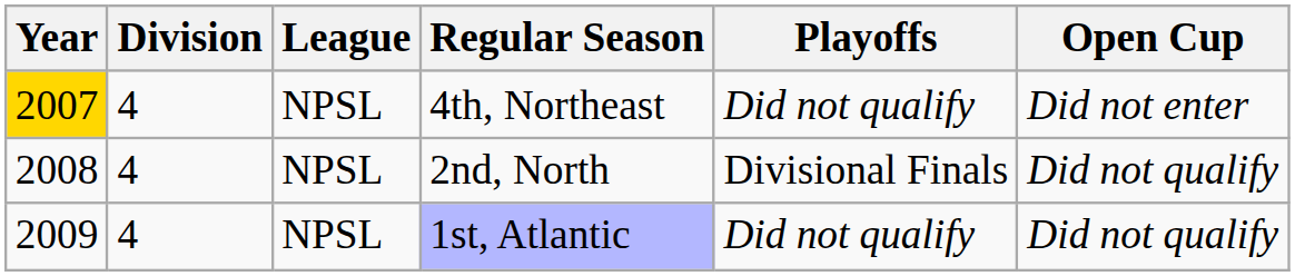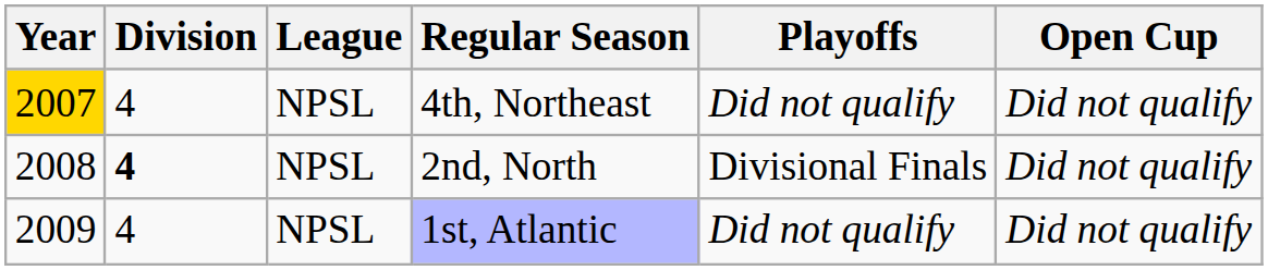 <table class="wikitable">
 <tr>
 <th>Year</th>
 <th>Division</th>
 <th>League</th>
 <th>Regular Season</th>
 <th>Playoffs</th>
 <th>Open Cup</th>
 </tr>
 <tr>
 <td style="background: gold;">2007</td>
 <td>4</td>
 <td>NPSL</td>
 <td>4th, Northeast</td>
 <td><em>Did not qualify</em></td>
-<td><em>Did not enter</em></td>
+<td><em>Did not qualify</em></td>
 </tr>
 <tr>
 <td>2008</td>
-<td>4</td>
+<td><strong>4</strong></td>
 <td>NPSL</td>
 <td>2nd, North</td>
 <td>Divisional Finals</td>
 <td><em>Did not qualify</em></td>
 </tr>
 <tr>
 <td>2009</td>
 <td>4</td>
 <td>NPSL</td>
 <td bgcolor="B3B7FF">1st, Atlantic</td>
 <td><em>Did not qualify</em></td>
 <td><em>Did not qualify</em></td>
 </tr>
 </table>
